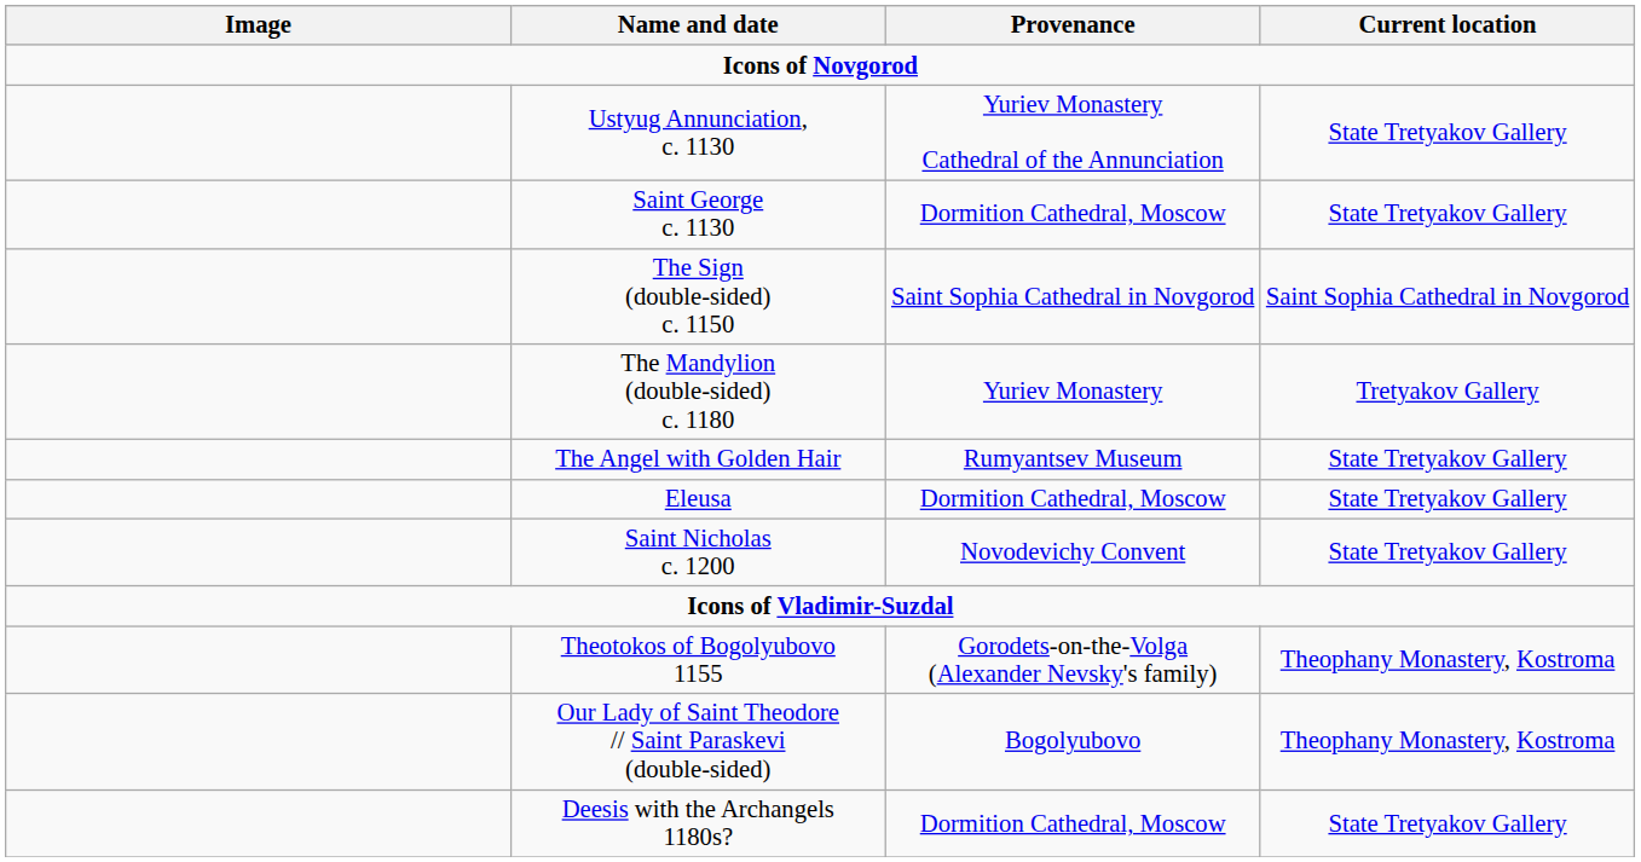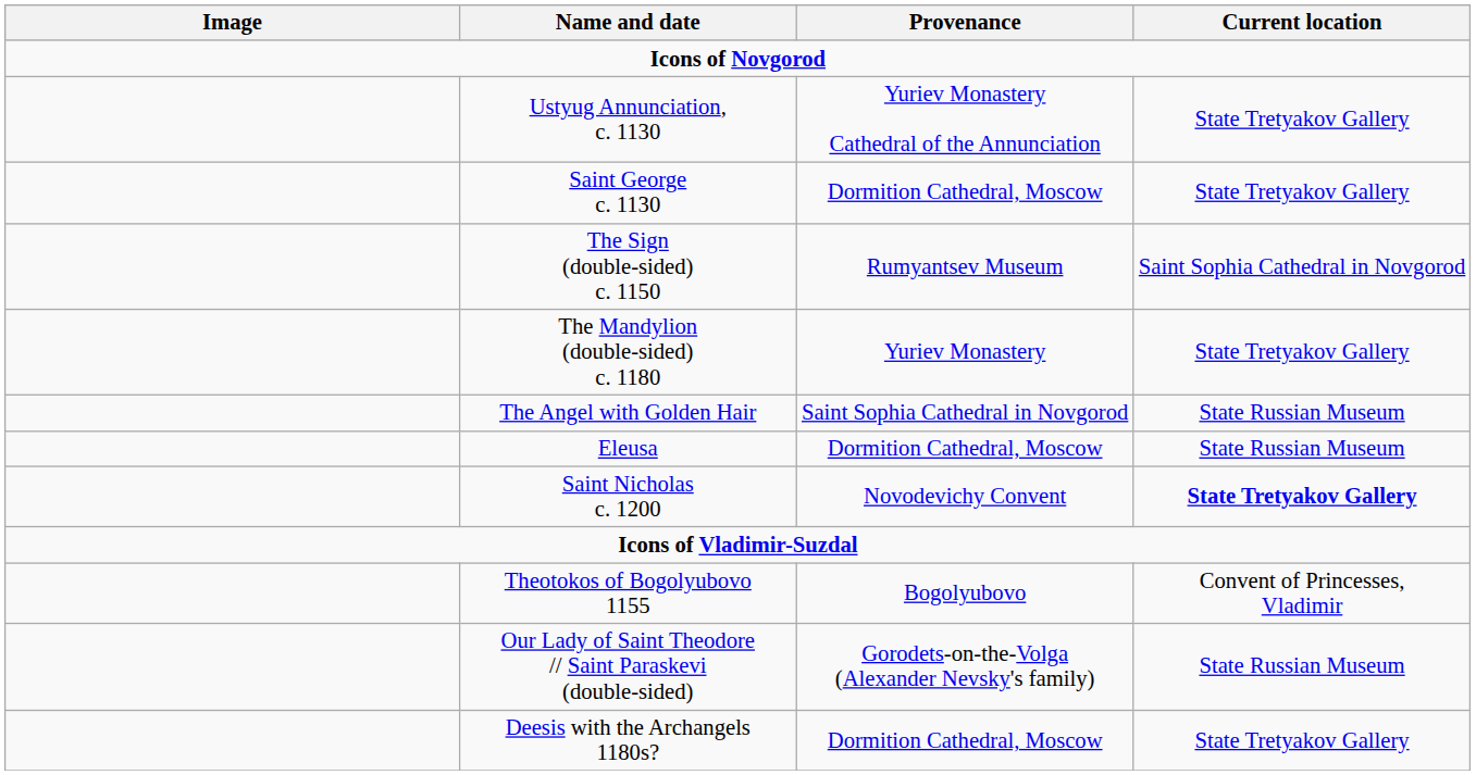 <table class="wikitable" style="text-align: center">
 <tr bgcolor="#cccccc">
 <th width=31%>Image</th>
 <th width=23%>Name and date</th>
 <th width=23%>Provenance</th>
 <th width=23%>Current location</th>
 </tr>
 <tr>
 <td colspan="5" align="center"><strong>Icons of <a href='#'>Novgorod</a></strong></td>
 </tr>
 <tr>
 <td></td>
 <td><a href='#'>Ustyug Annunciation</a>, <br>c. 1130</td>
 <td><a href='#'>Yuriev Monastery</a><br><br><a href='#'>Cathedral of the Annunciation</a></td>
 <td><a href='#'>State Tretyakov Gallery</a></td>
 </tr>
 <tr>
 <td></td>
 <td><a href='#'>Saint George</a><br>c. 1130</td>
 <td><a href='#'>Dormition Cathedral, Moscow</a></td>
 <td><a href='#'>State Tretyakov Gallery</a></td>
 </tr>
 <tr>
 <td></td>
 <td><a href='#'>The Sign</a><br>(double-sided)<br>c. 1150</td>
-<td><a href='#'>Saint Sophia Cathedral in Novgorod</a></td>
+<td><a href='#'>Rumyantsev Museum</a></td>
 <td><a href='#'>Saint Sophia Cathedral in Novgorod</a></td>
 </tr>
 <tr>
 <td></td>
 <td>The <a href='#'>Mandylion</a><br>(double-sided)<br>c. 1180</td>
 <td><a href='#'>Yuriev Monastery</a></td>
-<td><a href='#'>Tretyakov Gallery</a></td>
+<td><a href='#'>State Tretyakov Gallery</a></td>
 </tr>
 <tr>
 <td></td>
 <td><a href='#'>The Angel with Golden Hair</a></td>
-<td><a href='#'>Rumyantsev Museum</a></td>
-<td><a href='#'>State Tretyakov Gallery</a></td>
+<td><a href='#'>Saint Sophia Cathedral in Novgorod</a></td>
+<td><a href='#'>State Russian Museum</a></td>
 </tr>
 <tr>
 <td></td>
 <td><a href='#'>Eleusa</a></td>
 <td><a href='#'>Dormition Cathedral, Moscow</a></td>
-<td><a href='#'>State Tretyakov Gallery</a></td>
+<td><a href='#'>State Russian Museum</a></td>
 </tr>
 <tr>
 <td></td>
 <td><a href='#'>Saint Nicholas</a><br>c. 1200</td>
 <td><a href='#'>Novodevichy Convent</a></td>
-<td><a href='#'>State Tretyakov Gallery</a></td>
+<td><strong><a href='#'>State Tretyakov Gallery</a></strong></td>
 </tr>
 <tr>
 <td colspan="5" align="center"><strong>Icons of <a href='#'>Vladimir-Suzdal</a></strong></td>
 </tr>
 <tr>
 <td></td>
 <td><a href='#'>Theotokos of Bogolyubovo</a><br>1155</td>
-<td><a href='#'>Gorodets</a>-on-the-<a href='#'>Volga</a><br>(<a href='#'>Alexander Nevsky</a>'s family)</td>
-<td><a href='#'>Theophany Monastery</a>, <a href='#'>Kostroma</a></td>
+<td><a href='#'>Bogolyubovo</a></td>
+<td>Convent of Princesses,<br><a href='#'>Vladimir</a></td>
 </tr>
 <tr>
 <td></td>
 <td><a href='#'>Our Lady of Saint Theodore</a><br>// <a href='#'>Saint Paraskevi</a><br>(double-sided)</td>
-<td><a href='#'>Bogolyubovo</a></td>
-<td><a href='#'>Theophany Monastery</a>, <a href='#'>Kostroma</a></td>
+<td><a href='#'>Gorodets</a>-on-the-<a href='#'>Volga</a><br>(<a href='#'>Alexander Nevsky</a>'s family)</td>
+<td><a href='#'>State Russian Museum</a></td>
 </tr>
 <tr>
 <td></td>
 <td><a href='#'>Deesis</a> with the Archangels<br>1180s?</td>
 <td><a href='#'>Dormition Cathedral, Moscow</a></td>
 <td><a href='#'>State Tretyakov Gallery</a></td>
 </tr>
 </table>
